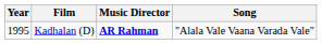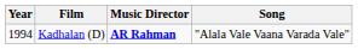 <table class="wikitable sortable">
 <tr>
 <th>Year</th>
 <th>Film</th>
 <th>Music Director</th>
 <th>Song</th>
 </tr>
 <tr>
-<td>1995</td>
+<td>1994</td>
 <td><a href='#'>Kadhalan</a> (D)</td>
 <td><strong><a href='#'>AR Rahman</a></strong></td>
 <td>"Alala Vale Vaana Varada Vale"</td>
 </tr>
 </table>
